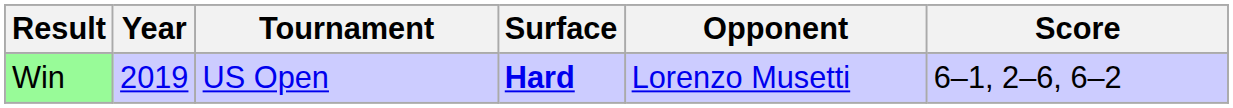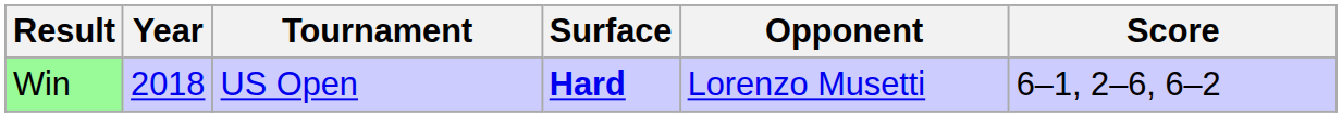 <table class="wikitable">
 <tr>
 <th>Result</th>
 <th>Year</th>
 <th width="150">Tournament</th>
 <th>Surface</th>
 <th width="150">Opponent</th>
 <th width="150">Score</th>
 </tr>
 <tr style="background:#ccccff;">
 <td style="background:#98fb98;">Win</td>
-<td><a href='#'>2019</a></td>
+<td><a href='#'>2018</a></td>
 <td><a href='#'>US Open</a></td>
 <td><strong><a href='#'>Hard</a></strong></td>
 <td> <a href='#'>Lorenzo Musetti</a></td>
 <td>6–1, 2–6, 6–2</td>
 </tr>
 </table>
